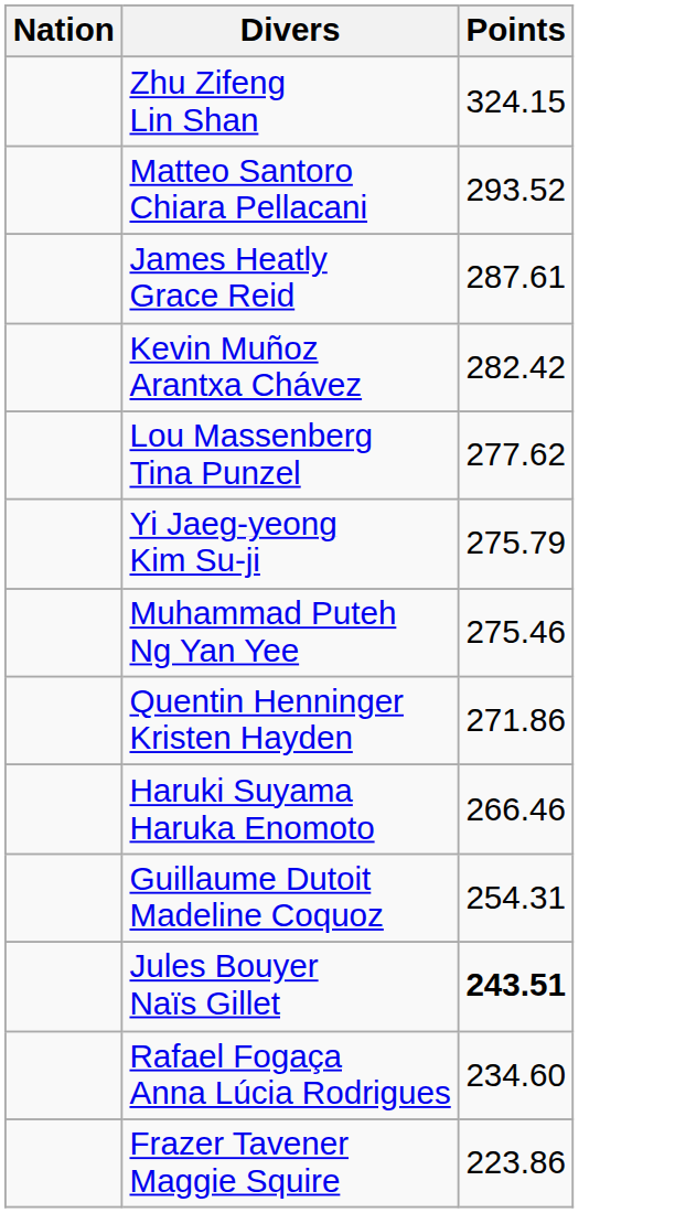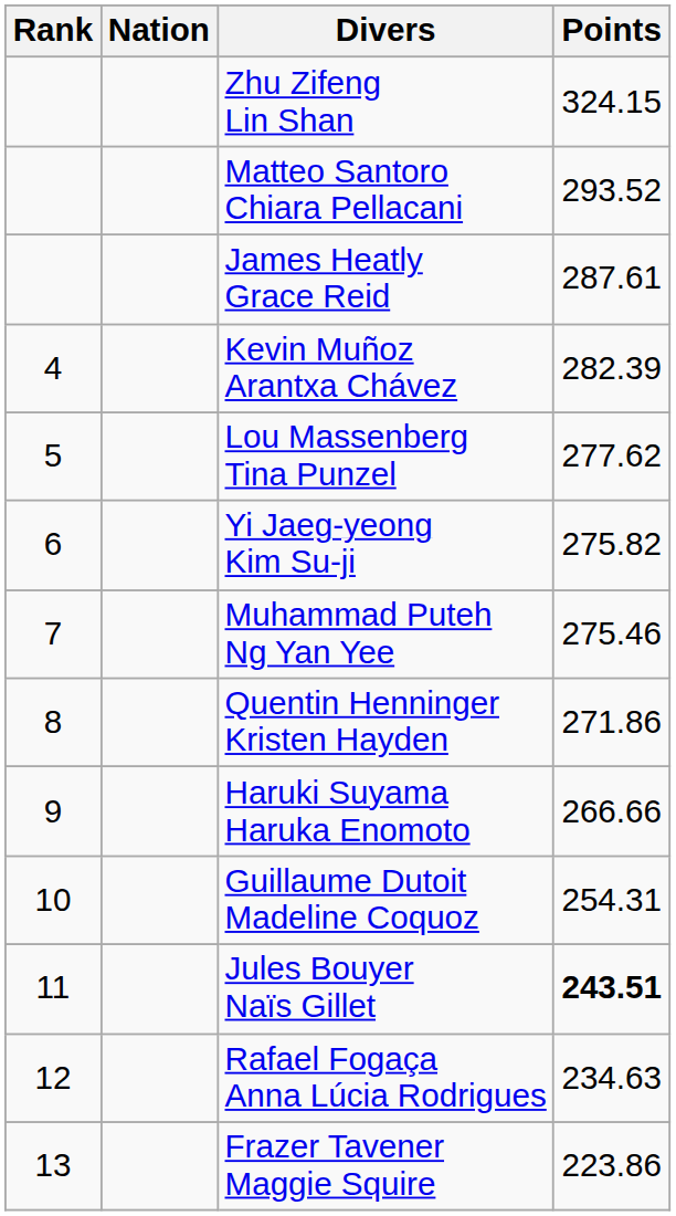 <table class="wikitable sortable" style="text-align:center">
 <tr>
+<th>Rank</th>
 <th>Nation</th>
 <th>Divers</th>
 <th>Points</th>
 </tr>
 <tr>
+<td></td>
 <td align=left></td>
 <td align=left><a href='#'>Zhu Zifeng</a><br><a href='#'>Lin Shan</a></td>
 <td>324.15</td>
 </tr>
 <tr>
+<td></td>
 <td align=left></td>
 <td align=left><a href='#'>Matteo Santoro</a><br><a href='#'>Chiara Pellacani</a></td>
 <td>293.52</td>
 </tr>
 <tr>
+<td></td>
 <td align=left></td>
 <td align=left><a href='#'>James Heatly</a><br><a href='#'>Grace Reid</a></td>
 <td>287.61</td>
 </tr>
 <tr>
+<td>4</td>
 <td align=left></td>
 <td align=left><a href='#'>Kevin Muñoz</a><br><a href='#'>Arantxa Chávez</a></td>
-<td>282.42</td>
+<td>282.39</td>
 </tr>
 <tr>
+<td>5</td>
 <td align=left></td>
 <td align=left><a href='#'>Lou Massenberg</a><br><a href='#'>Tina Punzel</a></td>
 <td>277.62</td>
 </tr>
 <tr>
+<td>6</td>
 <td align=left></td>
 <td align=left><a href='#'>Yi Jaeg-yeong</a><br><a href='#'>Kim Su-ji</a></td>
-<td>275.79</td>
+<td>275.82</td>
 </tr>
 <tr>
+<td>7</td>
 <td align=left></td>
 <td align=left><a href='#'>Muhammad Puteh</a><br><a href='#'>Ng Yan Yee</a></td>
 <td>275.46</td>
 </tr>
 <tr>
+<td>8</td>
 <td align=left></td>
 <td align=left><a href='#'>Quentin Henninger</a><br><a href='#'>Kristen Hayden</a></td>
 <td>271.86</td>
 </tr>
 <tr>
+<td>9</td>
 <td align=left></td>
 <td align=left><a href='#'>Haruki Suyama</a><br><a href='#'>Haruka Enomoto</a></td>
-<td>266.46</td>
+<td>266.66</td>
 </tr>
 <tr>
+<td>10</td>
 <td align=left></td>
 <td align=left><a href='#'>Guillaume Dutoit</a><br><a href='#'>Madeline Coquoz</a></td>
 <td>254.31</td>
 </tr>
 <tr>
+<td>11</td>
 <td align=left></td>
 <td align=left><a href='#'>Jules Bouyer</a><br><a href='#'>Naïs Gillet</a></td>
 <td><strong>243.51</strong></td>
 </tr>
 <tr>
+<td>12</td>
 <td align=left></td>
 <td align=left><a href='#'>Rafael Fogaça</a><br><a href='#'>Anna Lúcia Rodrigues</a></td>
-<td>234.60</td>
+<td>234.63</td>
 </tr>
 <tr>
+<td>13</td>
 <td align=left></td>
 <td align=left><a href='#'>Frazer Tavener</a><br><a href='#'>Maggie Squire</a></td>
 <td>223.86</td>
 </tr>
 </table>
